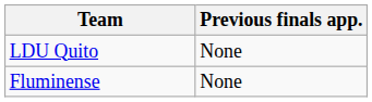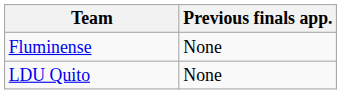 <table class="wikitable">
 <tr>
 <th width=150px>Team</th>
 <th>Previous finals app.</th>
 </tr>
 <tr>
+<td> <a href='#'>Fluminense</a></td>
+<td>None</td>
+</tr>
+<tr>
 <td> <a href='#'>LDU Quito</a></td>
 <td>None</td>
 </tr>
-<tr>
-<td> <a href='#'>Fluminense</a></td>
-<td>None</td>
-</tr>
 </table>
